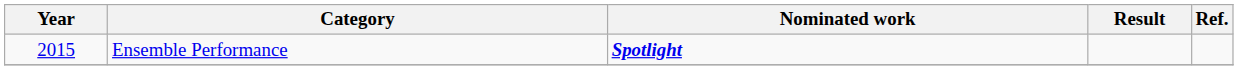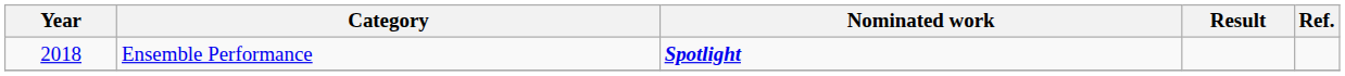 <table class=wikitable>
 <tr>
 <th scope="col" style="width:5em;">Year</th>
 <th scope="col" style="width:26em;">Category</th>
 <th scope="col" style="width:25em;">Nominated work</th>
 <th scope="col" style="width:5em;">Result</th>
 <th>Ref.</th>
 </tr>
 <tr>
-<td style="text-align:center;"><a href='#'>2015</a></td>
+<td style="text-align:center;"><a href='#'>2018</a></td>
 <td><a href='#'>Ensemble Performance</a></td>
 <td><strong><em><a href='#'>Spotlight</a></em></strong></td>
 <td></td>
 <td></td>
 </tr>
 <tr>
 </tr>
 </table>
